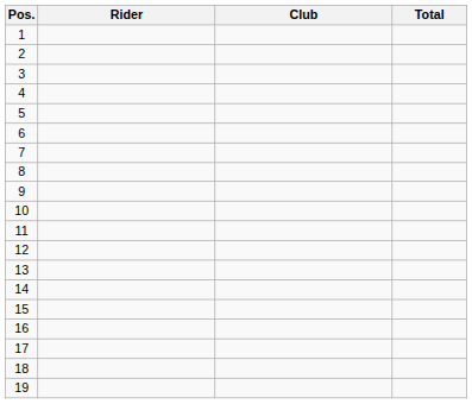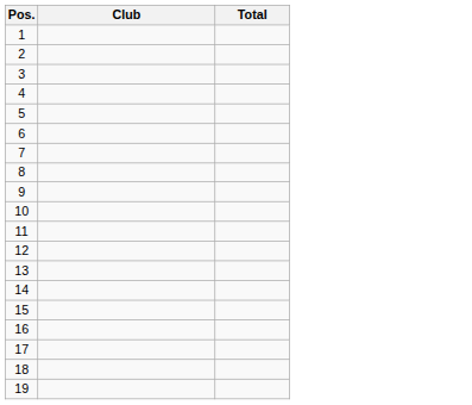 <table class=wikitable style="font-size:93%;">
 <tr>
 <th width=25px>Pos.</th>
-<th width=200px>Rider</th>
 <th width=200px>Club</th>
 <th width=80px>Total</th>
 </tr>
 <tr align=center>
 <td>1</td>
-<td align=left></td>
 <td></td>
 <td></td>
 </tr>
 <tr align=center>
 <td>2</td>
-<td align=left></td>
 <td></td>
 <td></td>
 </tr>
 <tr align=center>
 <td>3</td>
-<td align=left></td>
 <td></td>
 <td></td>
 </tr>
 <tr align=center>
 <td>4</td>
-<td align=left></td>
 <td></td>
 <td></td>
 </tr>
 <tr align=center>
 <td>5</td>
-<td align=left></td>
 <td></td>
 <td></td>
 </tr>
 <tr align=center>
 <td>6</td>
-<td align=left></td>
 <td></td>
 <td></td>
 </tr>
 <tr align=center>
 <td>7</td>
-<td align=left></td>
 <td></td>
 <td></td>
 </tr>
 <tr align=center>
 <td>8</td>
-<td align=left></td>
 <td></td>
 <td></td>
 </tr>
 <tr align=center>
 <td>9</td>
-<td align=left></td>
 <td></td>
 <td></td>
 </tr>
 <tr align=center>
 <td>10</td>
-<td align=left></td>
 <td></td>
 <td></td>
 </tr>
 <tr align=center>
 <td>11</td>
-<td align=left></td>
 <td></td>
 <td></td>
 </tr>
 <tr align=center>
 <td>12</td>
-<td align=left></td>
 <td></td>
 <td></td>
 </tr>
 <tr align=center>
 <td>13</td>
-<td align=left></td>
 <td></td>
 <td></td>
 </tr>
 <tr align=center>
 <td>14</td>
-<td align=left></td>
 <td></td>
 <td></td>
 </tr>
 <tr align=center>
 <td>15</td>
-<td align=left></td>
 <td></td>
 <td></td>
 </tr>
 <tr align=center>
 <td>16</td>
-<td align=left></td>
 <td></td>
 <td></td>
 </tr>
 <tr align=center>
 <td>17</td>
-<td align=left></td>
 <td></td>
 <td></td>
 </tr>
 <tr align=center>
 <td>18</td>
-<td align=left></td>
 <td></td>
 <td></td>
 </tr>
 <tr align=center>
 <td>19</td>
-<td align=left></td>
 <td></td>
 <td></td>
 </tr>
 </table>
